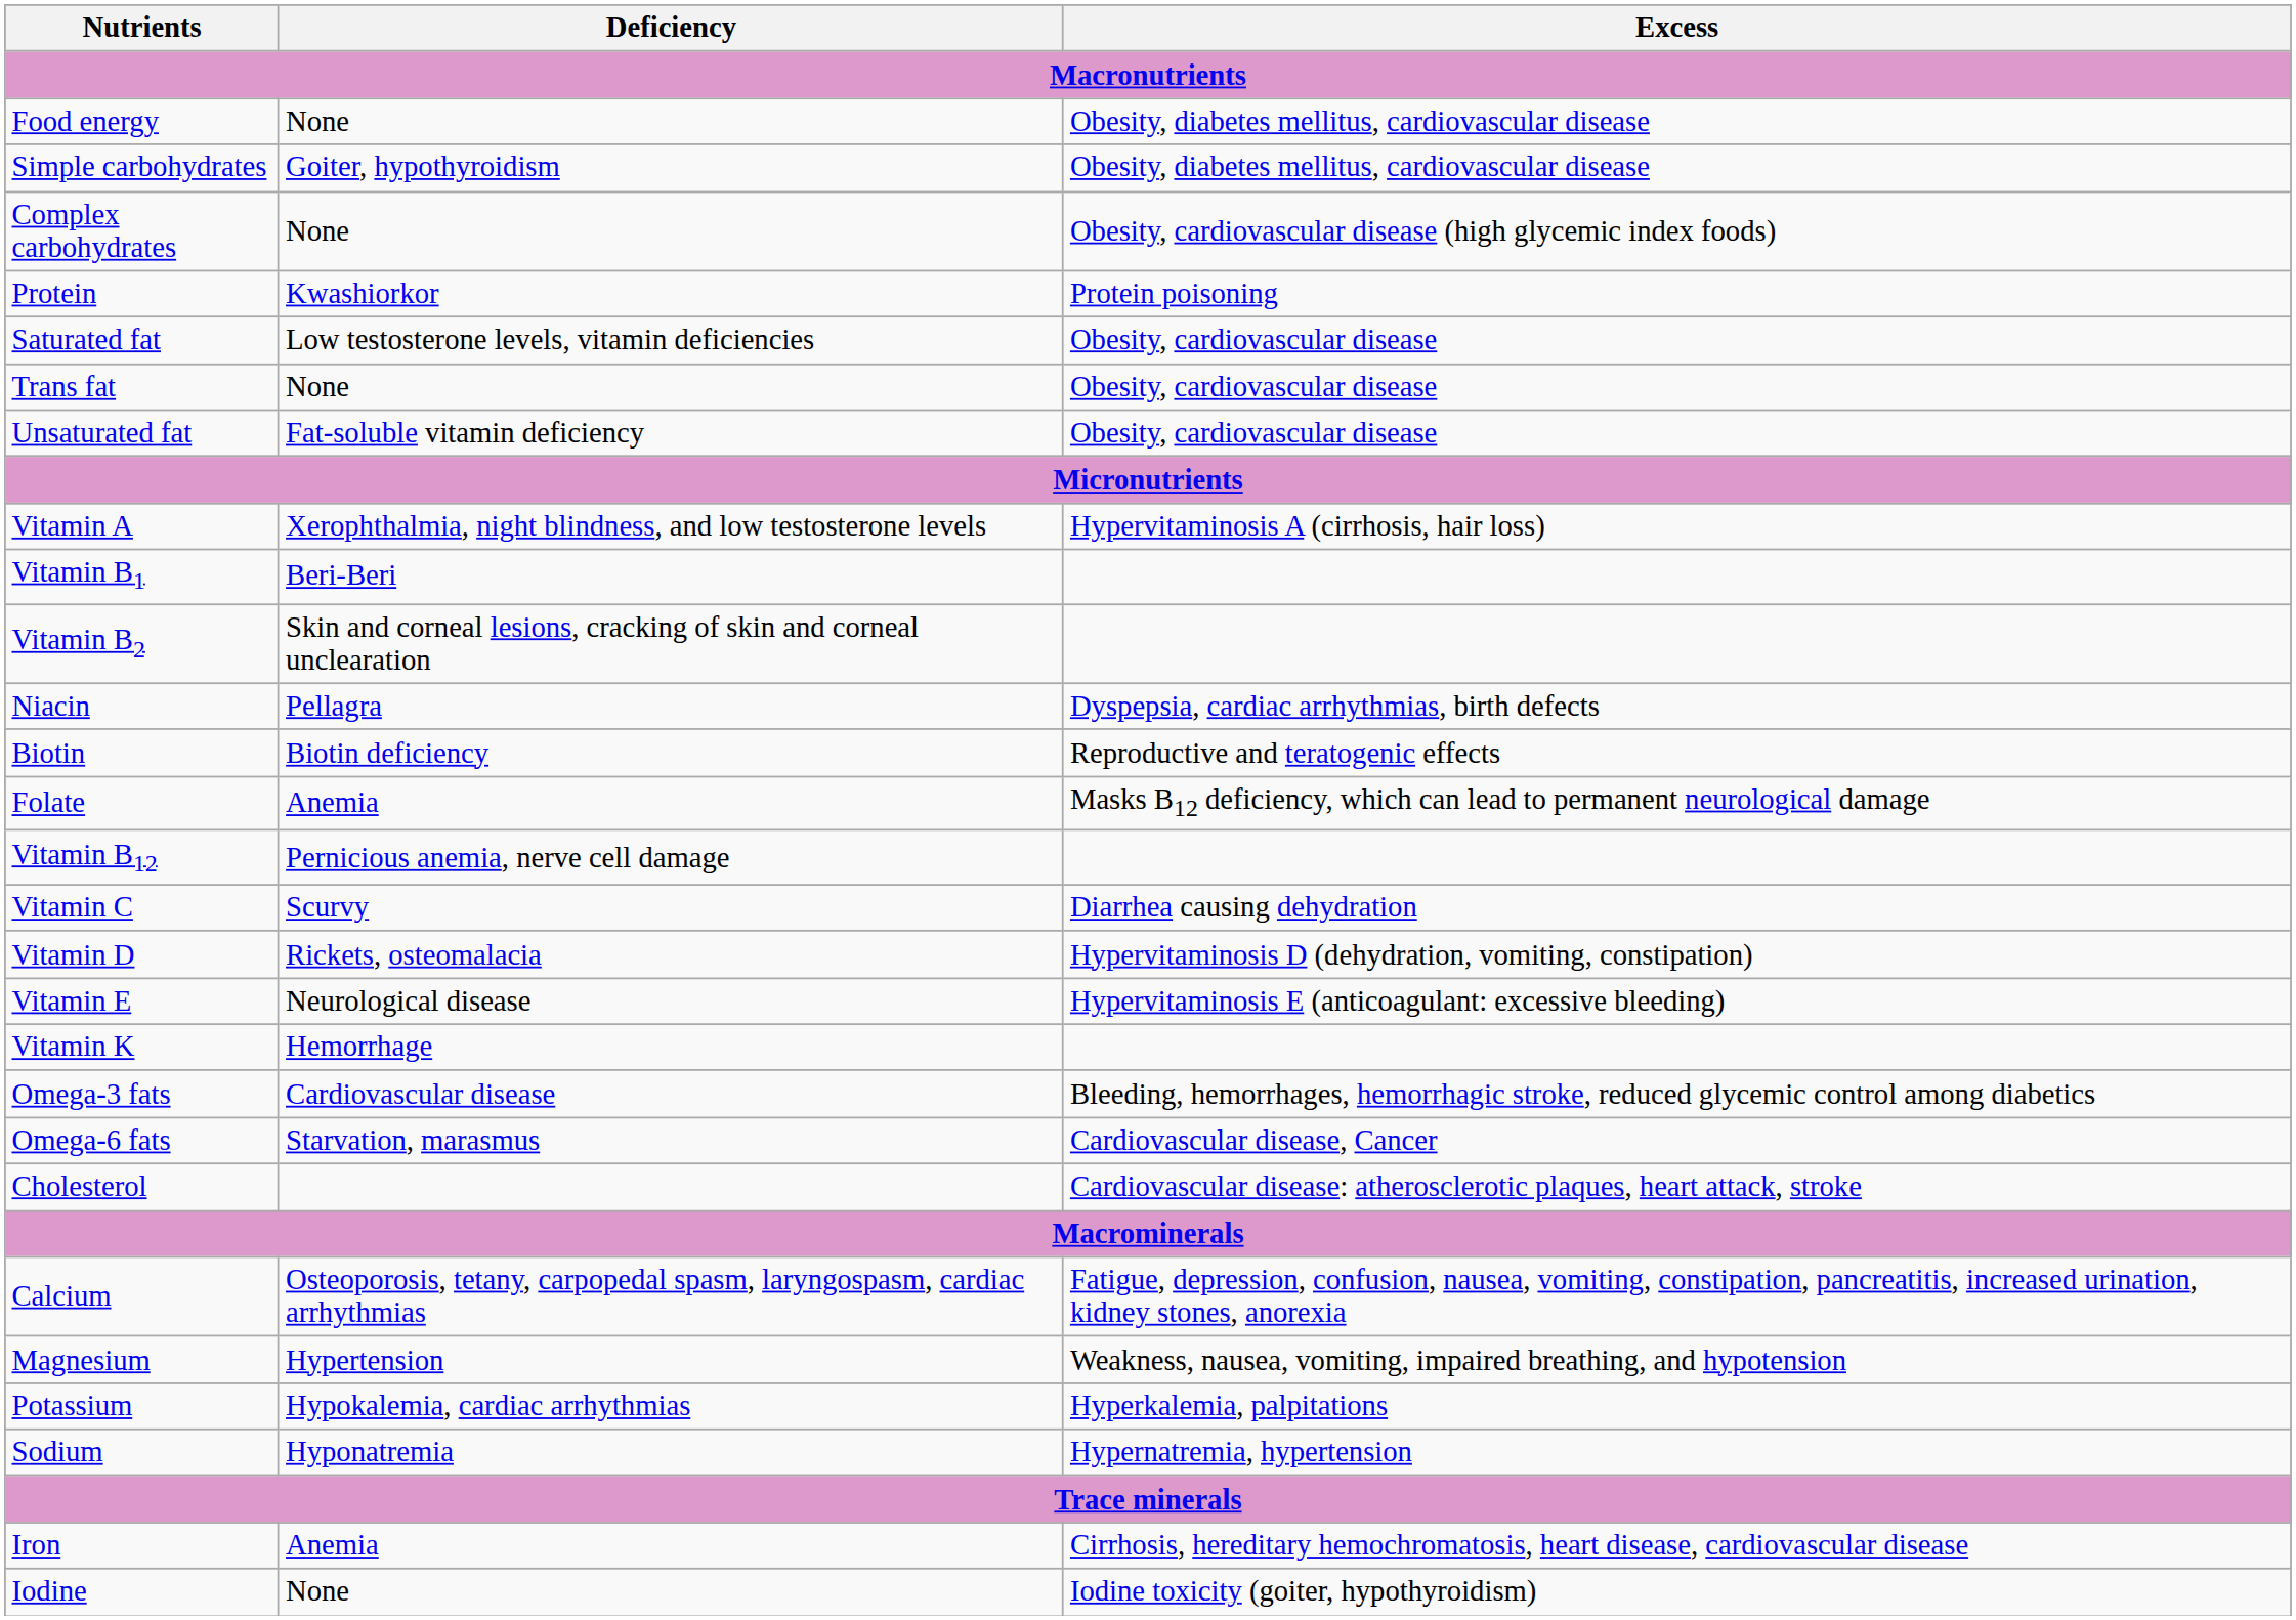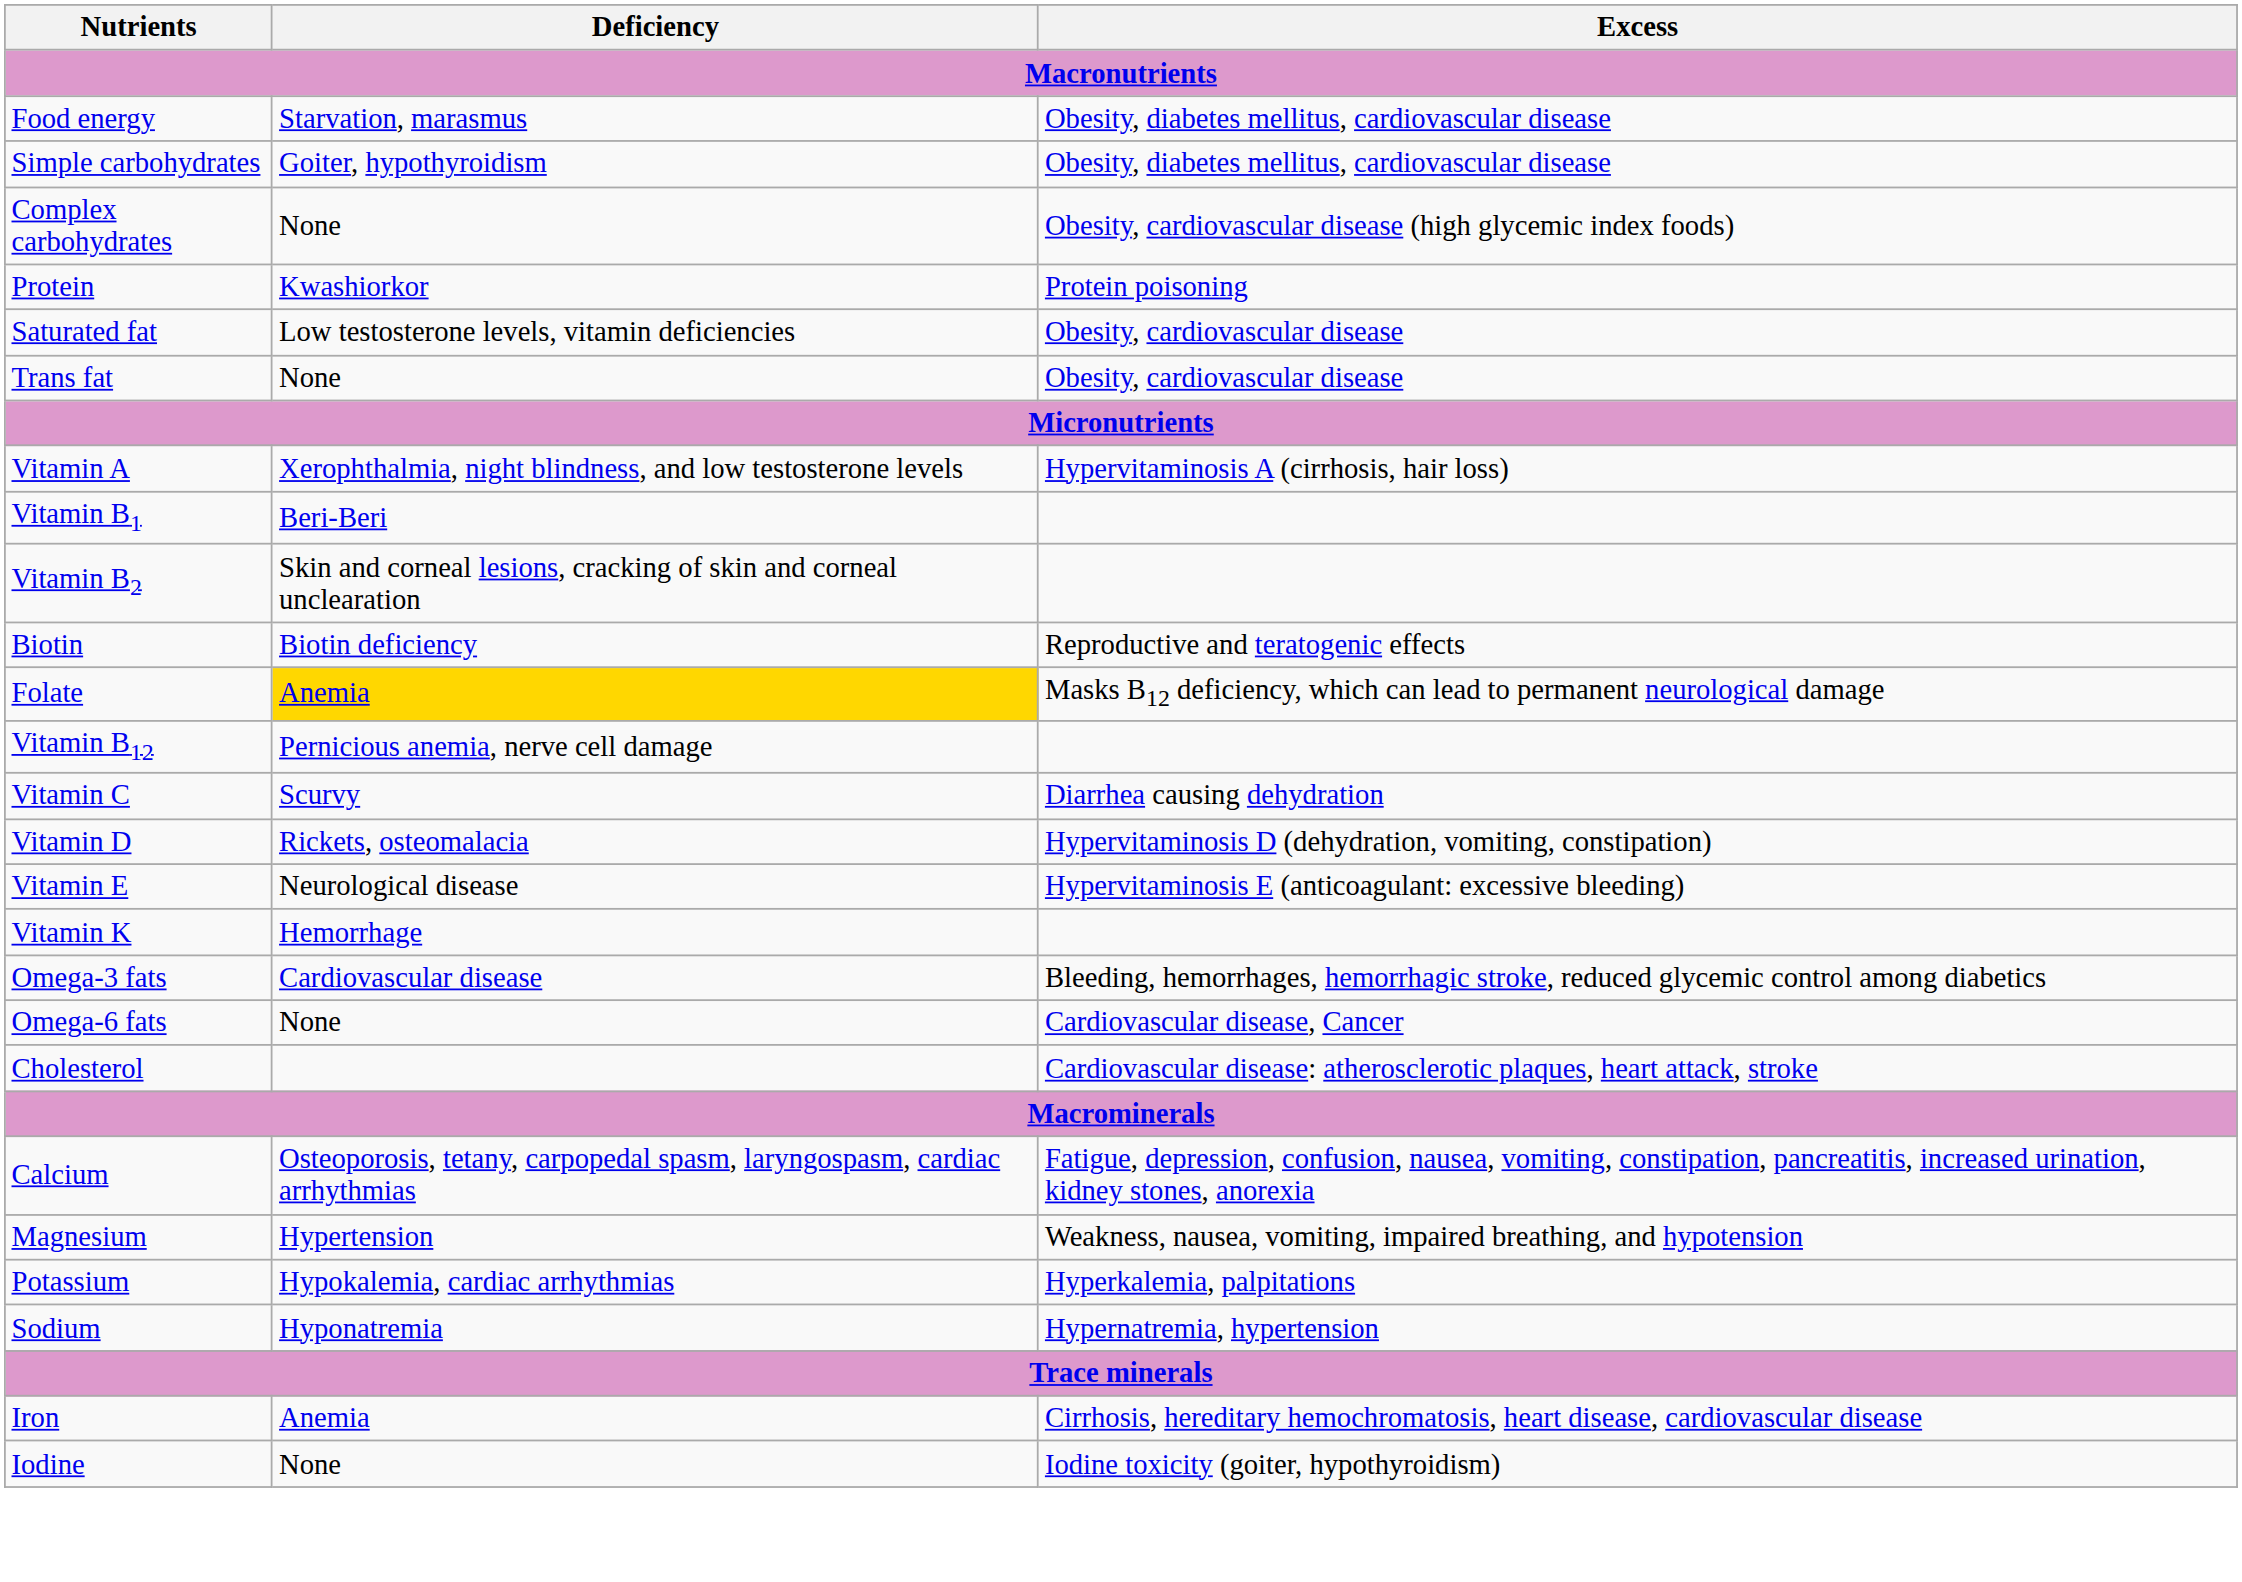 <table class="wikitable">
 <tr>
 <th>Nutrients</th>
 <th>Deficiency</th>
 <th>Excess</th>
 </tr>
 <tr>
 <td colspan="3" style="background: #dd99cc; text-align: center;"><strong><a href='#'>Macronutrients</a></strong></td>
 </tr>
 <tr>
 <td><a href='#'>Food energy</a></td>
-<td>None</td>
+<td><a href='#'>Starvation</a>, <a href='#'>marasmus</a></td>
 <td><a href='#'>Obesity</a>, <a href='#'>diabetes mellitus</a>, <a href='#'>cardiovascular disease</a></td>
 </tr>
 <tr>
 <td><a href='#'>Simple carbohydrates</a></td>
 <td><a href='#'>Goiter</a>, <a href='#'>hypothyroidism</a></td>
 <td><a href='#'>Obesity</a>, <a href='#'>diabetes mellitus</a>, <a href='#'>cardiovascular disease</a></td>
 </tr>
 <tr>
 <td><a href='#'>Complex carbohydrates</a></td>
 <td>None</td>
 <td><a href='#'>Obesity</a>, <a href='#'>cardiovascular disease</a> (high glycemic index foods)</td>
 </tr>
 <tr>
 <td><a href='#'>Protein</a></td>
 <td><a href='#'>Kwashiorkor</a></td>
 <td><a href='#'>Protein poisoning</a></td>
 </tr>
 <tr>
 <td><a href='#'>Saturated fat</a></td>
 <td>Low testosterone levels, vitamin deficiencies</td>
 <td><a href='#'>Obesity</a>, <a href='#'>cardiovascular disease</a></td>
 </tr>
 <tr>
 <td><a href='#'>Trans fat</a></td>
 <td>None</td>
 <td><a href='#'>Obesity</a>, <a href='#'>cardiovascular disease</a></td>
 </tr>
 <tr>
-<td><a href='#'>Unsaturated fat</a></td>
-<td><a href='#'>Fat-soluble</a> vitamin deficiency</td>
-<td><a href='#'>Obesity</a>, <a href='#'>cardiovascular disease</a></td>
-</tr>
-<tr>
 <td colspan="3" style="background: #dd99cc; text-align: center;"><strong><a href='#'>Micronutrients</a></strong></td>
 </tr>
 <tr>
 <td><a href='#'>Vitamin A</a></td>
 <td><a href='#'>Xerophthalmia</a>, <a href='#'>night blindness</a>, and low testosterone levels</td>
 <td><a href='#'>Hypervitaminosis A</a> (cirrhosis, hair loss)</td>
 </tr>
 <tr>
 <td><a href='#'>Vitamin B<sub>1</sub></a></td>
 <td><a href='#'>Beri-Beri</a></td>
 <td></td>
 </tr>
 <tr>
 <td><a href='#'>Vitamin B<sub>2</sub></a></td>
 <td>Skin and corneal <a href='#'>lesions</a>, cracking of skin and corneal unclearation</td>
 <td></td>
 </tr>
 <tr>
-<td><a href='#'>Niacin</a></td>
-<td><a href='#'>Pellagra</a></td>
-<td><a href='#'>Dyspepsia</a>, <a href='#'>cardiac arrhythmias</a>, birth defects</td>
-</tr>
-<tr>
 <td><a href='#'>Biotin</a></td>
 <td><a href='#'>Biotin deficiency</a></td>
 <td>Reproductive and <a href='#'>teratogenic</a> effects</td>
 </tr>
 <tr>
 <td><a href='#'>Folate</a></td>
-<td><a href='#'>Anemia</a></td>
+<td style="background: gold;"><a href='#'>Anemia</a></td>
 <td>Masks B<sub>12</sub> deficiency, which can lead to permanent <a href='#'>neurological</a> damage</td>
 </tr>
 <tr>
 <td><a href='#'>Vitamin B<sub>12</sub></a></td>
 <td><a href='#'>Pernicious anemia</a>, nerve cell damage</td>
 <td></td>
 </tr>
 <tr>
 <td><a href='#'>Vitamin C</a></td>
 <td><a href='#'>Scurvy</a></td>
 <td><a href='#'>Diarrhea</a> causing <a href='#'>dehydration</a></td>
 </tr>
 <tr>
 <td><a href='#'>Vitamin D</a></td>
 <td><a href='#'>Rickets</a>, <a href='#'>osteomalacia</a></td>
 <td><a href='#'>Hypervitaminosis D</a> (dehydration, vomiting, constipation)</td>
 </tr>
 <tr>
 <td><a href='#'>Vitamin E</a></td>
 <td>Neurological disease</td>
 <td><a href='#'>Hypervitaminosis E</a> (anticoagulant: excessive bleeding)</td>
 </tr>
 <tr>
 <td><a href='#'>Vitamin K</a></td>
 <td><a href='#'>Hemorrhage</a></td>
 <td></td>
 </tr>
 <tr>
 <td><a href='#'>Omega-3 fats</a></td>
 <td><a href='#'>Cardiovascular disease</a></td>
 <td>Bleeding, hemorrhages, <a href='#'>hemorrhagic stroke</a>, reduced glycemic control among diabetics</td>
 </tr>
 <tr>
 <td><a href='#'>Omega-6 fats</a></td>
-<td><a href='#'>Starvation</a>, <a href='#'>marasmus</a></td>
+<td>None</td>
 <td><a href='#'>Cardiovascular disease</a>, <a href='#'>Cancer</a></td>
 </tr>
 <tr>
 <td><a href='#'>Cholesterol</a></td>
 <td></td>
 <td><a href='#'>Cardiovascular disease</a>: <a href='#'>atherosclerotic plaques</a>, <a href='#'>heart attack</a>, <a href='#'>stroke</a></td>
 </tr>
 <tr>
 <td colspan="3" style="background: #dd99cc; text-align: center;"><strong><a href='#'>Macrominerals</a></strong></td>
 </tr>
 <tr>
 <td><a href='#'>Calcium</a></td>
 <td><a href='#'>Osteoporosis</a>, <a href='#'>tetany</a>, <a href='#'>carpopedal spasm</a>, <a href='#'>laryngospasm</a>, <a href='#'>cardiac arrhythmias</a></td>
 <td><a href='#'>Fatigue</a>, <a href='#'>depression</a>, <a href='#'>confusion</a>, <a href='#'>nausea</a>, <a href='#'>vomiting</a>, <a href='#'>constipation</a>, <a href='#'>pancreatitis</a>, <a href='#'>increased urination</a>, <a href='#'>kidney stones</a>, <a href='#'>anorexia</a></td>
 </tr>
 <tr>
 <td><a href='#'>Magnesium</a></td>
 <td><a href='#'>Hypertension</a></td>
 <td>Weakness, nausea, vomiting, impaired breathing, and <a href='#'>hypotension</a></td>
 </tr>
 <tr>
 <td><a href='#'>Potassium</a></td>
 <td><a href='#'>Hypokalemia</a>, <a href='#'>cardiac arrhythmias</a></td>
 <td><a href='#'>Hyperkalemia</a>, <a href='#'>palpitations</a></td>
 </tr>
 <tr>
 <td><a href='#'>Sodium</a></td>
 <td><a href='#'>Hyponatremia</a></td>
 <td><a href='#'>Hypernatremia</a>, <a href='#'>hypertension</a></td>
 </tr>
 <tr>
 <td colspan="3" style="background:#dd99cc; text-align: center;"><strong><a href='#'>Trace minerals</a></strong></td>
 </tr>
 <tr>
 <td><a href='#'>Iron</a></td>
 <td><a href='#'>Anemia</a></td>
 <td><a href='#'>Cirrhosis</a>, <a href='#'>hereditary hemochromatosis</a>, <a href='#'>heart disease</a>, <a href='#'>cardiovascular disease</a></td>
 </tr>
 <tr>
 <td><a href='#'>Iodine</a></td>
 <td>None</td>
 <td><a href='#'>Iodine toxicity</a> (goiter, hypothyroidism)</td>
 </tr>
 </table>
